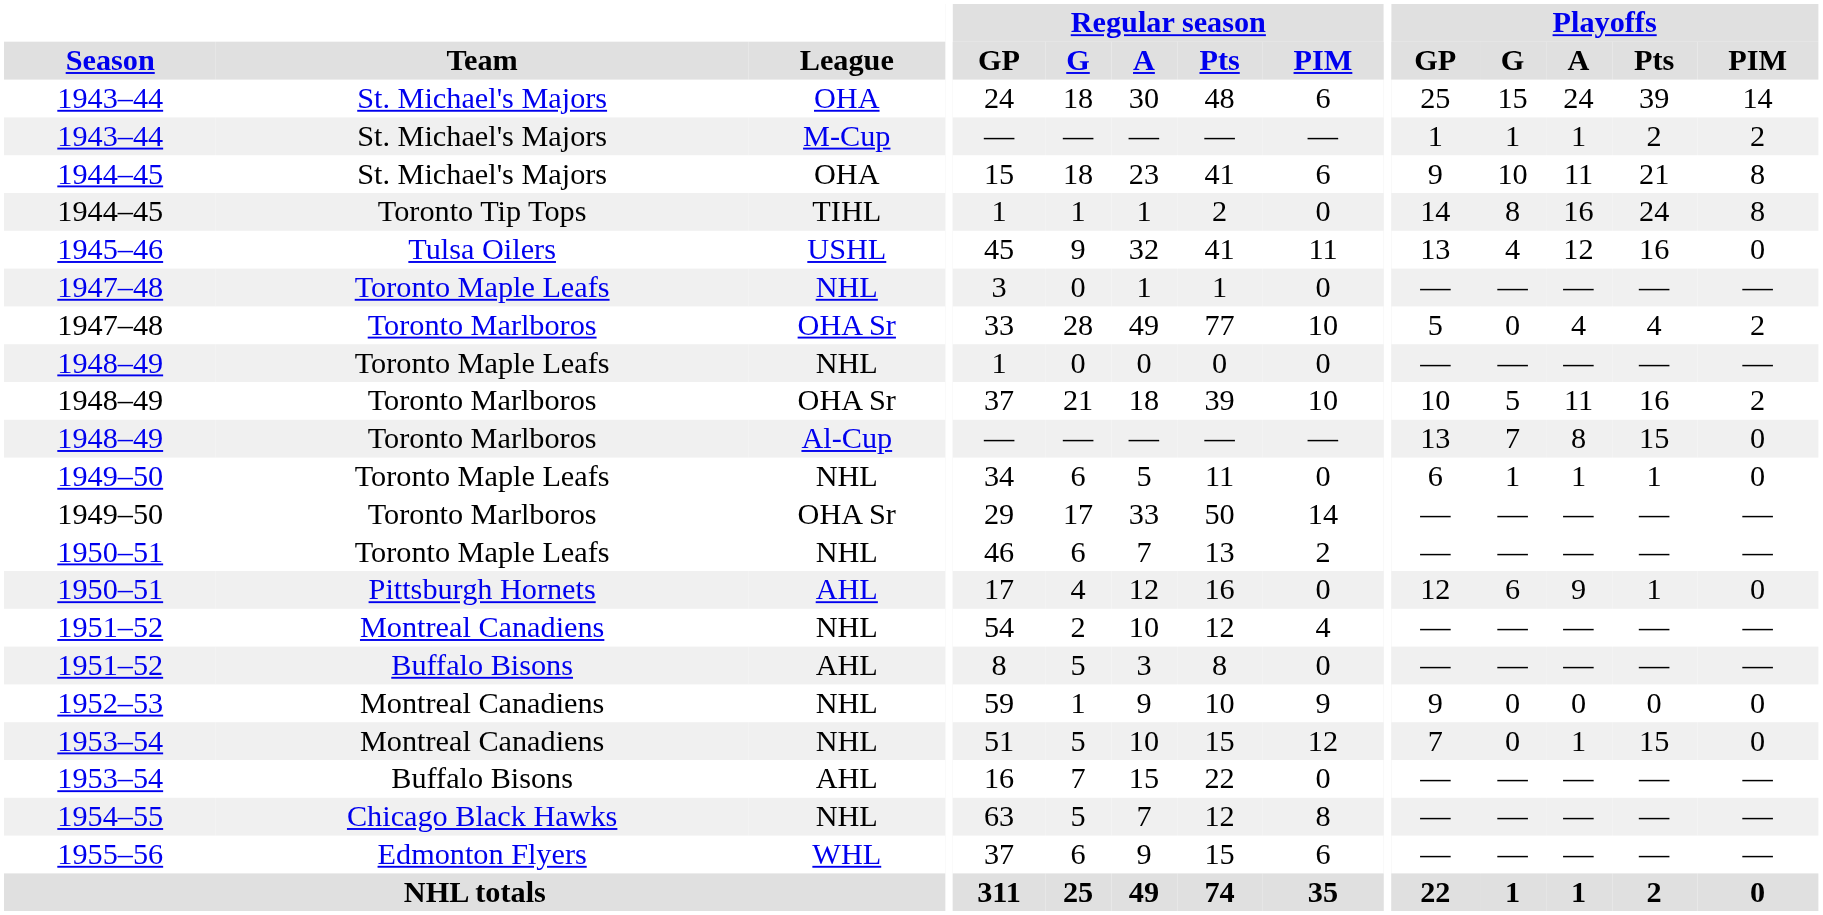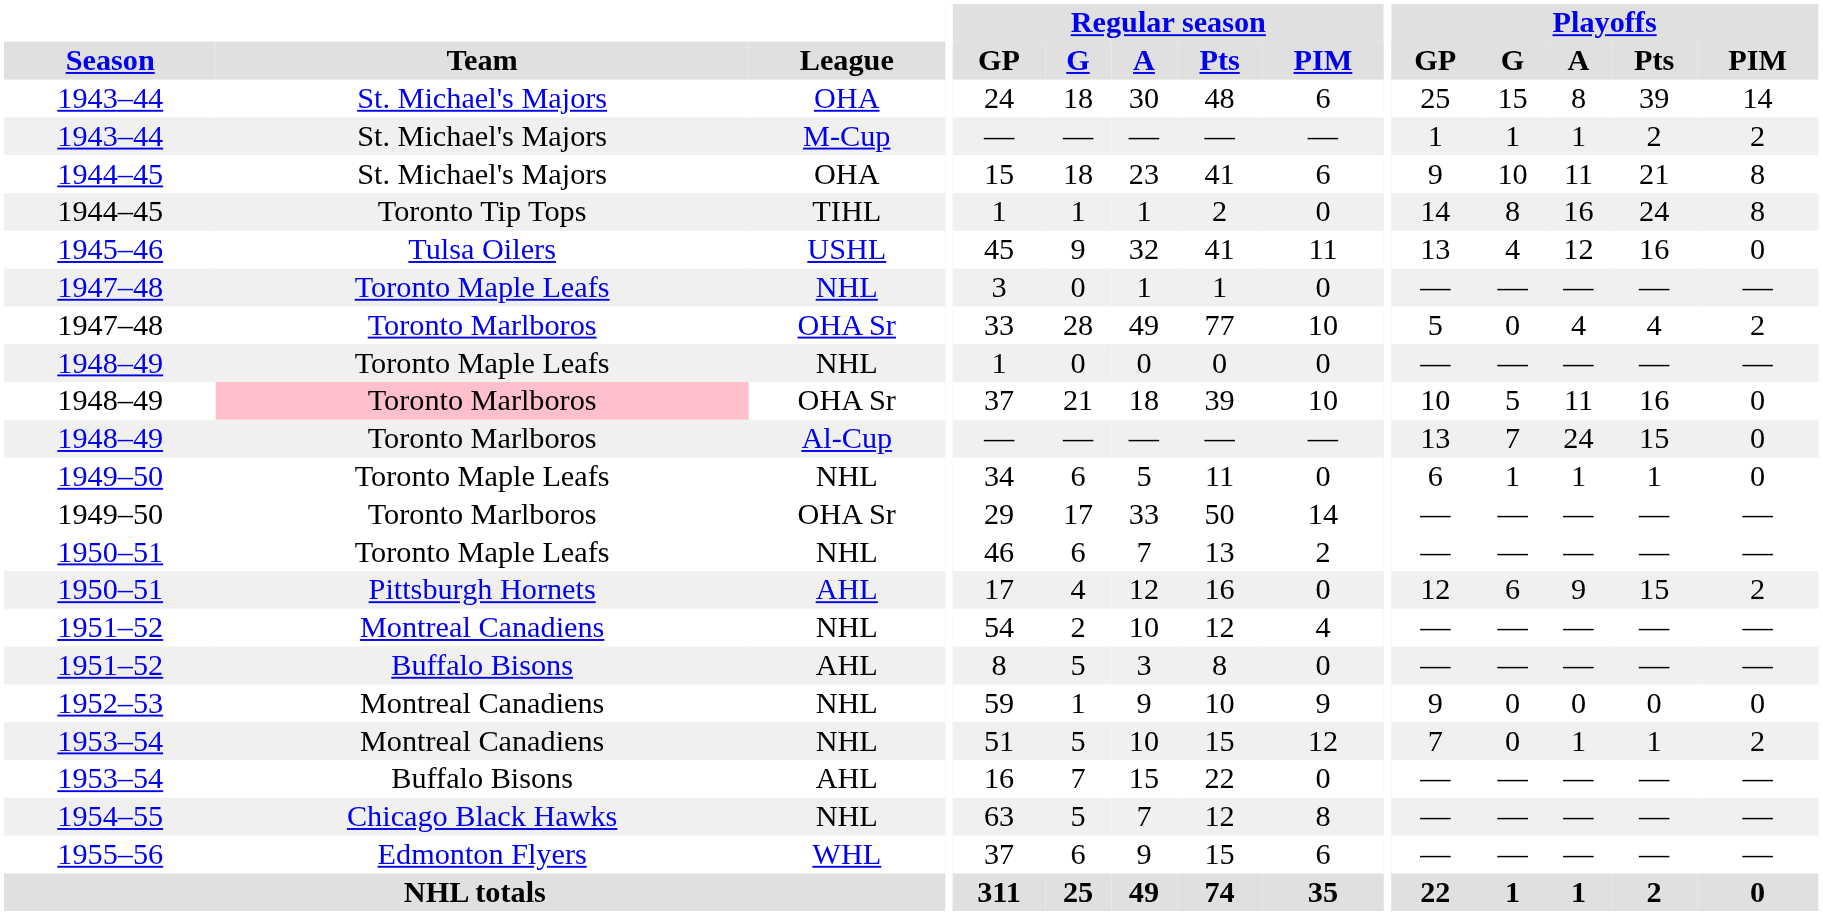 <table border="0" cellpadding="1" cellspacing="0" style="text-align:center; width:60em">
 <tr bgcolor="#e0e0e0">
 <th colspan="3" bgcolor="#ffffff"></th>
 <th rowspan="100" bgcolor="#ffffff"></th>
 <th colspan="5"><a href='#'>Regular season</a></th>
 <th rowspan="100" bgcolor="#ffffff"></th>
 <th colspan="5"><a href='#'>Playoffs</a></th>
 </tr>
 <tr bgcolor="#e0e0e0">
 <th><a href='#'>Season</a></th>
 <th>Team</th>
 <th>League</th>
 <th>GP</th>
 <th><a href='#'>G</a></th>
 <th><a href='#'>A</a></th>
 <th><a href='#'>Pts</a></th>
 <th><a href='#'>PIM</a></th>
 <th>GP</th>
 <th>G</th>
 <th>A</th>
 <th>Pts</th>
 <th>PIM</th>
 </tr>
 <tr>
 <td><a href='#'>1943–44</a></td>
 <td><a href='#'>St. Michael's Majors</a></td>
 <td><a href='#'>OHA</a></td>
 <td>24</td>
 <td>18</td>
 <td>30</td>
 <td>48</td>
 <td>6</td>
 <td>25</td>
 <td>15</td>
-<td>24</td>
+<td>8</td>
 <td>39</td>
 <td>14</td>
 </tr>
 <tr bgcolor="#f0f0f0">
 <td><a href='#'>1943–44</a></td>
 <td>St. Michael's Majors</td>
 <td><a href='#'>M-Cup</a></td>
 <td>—</td>
 <td>—</td>
 <td>—</td>
 <td>—</td>
 <td>—</td>
 <td>1</td>
 <td>1</td>
 <td>1</td>
 <td>2</td>
 <td>2</td>
 </tr>
 <tr>
 <td><a href='#'>1944–45</a></td>
 <td>St. Michael's Majors</td>
 <td>OHA</td>
 <td>15</td>
 <td>18</td>
 <td>23</td>
 <td>41</td>
 <td>6</td>
 <td>9</td>
 <td>10</td>
 <td>11</td>
 <td>21</td>
 <td>8</td>
 </tr>
 <tr bgcolor="#f0f0f0">
 <td>1944–45</td>
 <td>Toronto Tip Tops</td>
 <td>TIHL</td>
 <td>1</td>
 <td>1</td>
 <td>1</td>
 <td>2</td>
 <td>0</td>
 <td>14</td>
 <td>8</td>
 <td>16</td>
 <td>24</td>
 <td>8</td>
 </tr>
 <tr>
 <td><a href='#'>1945–46</a></td>
 <td><a href='#'>Tulsa Oilers</a></td>
 <td><a href='#'>USHL</a></td>
 <td>45</td>
 <td>9</td>
 <td>32</td>
 <td>41</td>
 <td>11</td>
 <td>13</td>
 <td>4</td>
 <td>12</td>
 <td>16</td>
 <td>0</td>
 </tr>
 <tr bgcolor="#f0f0f0">
 <td><a href='#'>1947–48</a></td>
 <td><a href='#'>Toronto Maple Leafs</a></td>
 <td><a href='#'>NHL</a></td>
 <td>3</td>
 <td>0</td>
 <td>1</td>
 <td>1</td>
 <td>0</td>
 <td>—</td>
 <td>—</td>
 <td>—</td>
 <td>—</td>
 <td>—</td>
 </tr>
 <tr>
 <td>1947–48</td>
 <td><a href='#'>Toronto Marlboros</a></td>
 <td><a href='#'>OHA Sr</a></td>
 <td>33</td>
 <td>28</td>
 <td>49</td>
 <td>77</td>
 <td>10</td>
 <td>5</td>
 <td>0</td>
 <td>4</td>
 <td>4</td>
 <td>2</td>
 </tr>
 <tr bgcolor="#f0f0f0">
 <td><a href='#'>1948–49</a></td>
 <td>Toronto Maple Leafs</td>
 <td>NHL</td>
 <td>1</td>
 <td>0</td>
 <td>0</td>
 <td>0</td>
 <td>0</td>
 <td>—</td>
 <td>—</td>
 <td>—</td>
 <td>—</td>
 <td>—</td>
 </tr>
 <tr>
 <td>1948–49</td>
-<td>Toronto Marlboros</td>
+<td style="background: pink;">Toronto Marlboros</td>
 <td>OHA Sr</td>
 <td>37</td>
 <td>21</td>
 <td>18</td>
 <td>39</td>
 <td>10</td>
 <td>10</td>
 <td>5</td>
 <td>11</td>
 <td>16</td>
-<td>2</td>
+<td>0</td>
 </tr>
 <tr bgcolor="#f0f0f0">
 <td><a href='#'>1948–49</a></td>
 <td>Toronto Marlboros</td>
 <td><a href='#'>Al-Cup</a></td>
 <td>—</td>
 <td>—</td>
 <td>—</td>
 <td>—</td>
 <td>—</td>
 <td>13</td>
 <td>7</td>
-<td>8</td>
+<td>24</td>
 <td>15</td>
 <td>0</td>
 </tr>
 <tr>
 <td><a href='#'>1949–50</a></td>
 <td>Toronto Maple Leafs</td>
 <td>NHL</td>
 <td>34</td>
 <td>6</td>
 <td>5</td>
 <td>11</td>
 <td>0</td>
 <td>6</td>
 <td>1</td>
 <td>1</td>
 <td>1</td>
 <td>0</td>
 </tr>
 <tr>
 <td>1949–50</td>
 <td>Toronto Marlboros</td>
 <td>OHA Sr</td>
 <td>29</td>
 <td>17</td>
 <td>33</td>
 <td>50</td>
 <td>14</td>
 <td>—</td>
 <td>—</td>
 <td>—</td>
 <td>—</td>
 <td>—</td>
 </tr>
 <tr>
 <td><a href='#'>1950–51</a></td>
 <td>Toronto Maple Leafs</td>
 <td>NHL</td>
 <td>46</td>
 <td>6</td>
 <td>7</td>
 <td>13</td>
 <td>2</td>
 <td>—</td>
 <td>—</td>
 <td>—</td>
 <td>—</td>
 <td>—</td>
 </tr>
 <tr bgcolor="#f0f0f0">
 <td><a href='#'>1950–51</a></td>
 <td><a href='#'>Pittsburgh Hornets</a></td>
 <td><a href='#'>AHL</a></td>
 <td>17</td>
 <td>4</td>
 <td>12</td>
 <td>16</td>
 <td>0</td>
 <td>12</td>
 <td>6</td>
 <td>9</td>
-<td>1</td>
-<td>0</td>
+<td>15</td>
+<td>2</td>
 </tr>
 <tr>
 <td><a href='#'>1951–52</a></td>
 <td><a href='#'>Montreal Canadiens</a></td>
 <td>NHL</td>
 <td>54</td>
 <td>2</td>
 <td>10</td>
 <td>12</td>
 <td>4</td>
 <td>—</td>
 <td>—</td>
 <td>—</td>
 <td>—</td>
 <td>—</td>
 </tr>
 <tr bgcolor="#f0f0f0">
 <td><a href='#'>1951–52</a></td>
 <td><a href='#'>Buffalo Bisons</a></td>
 <td>AHL</td>
 <td>8</td>
 <td>5</td>
 <td>3</td>
 <td>8</td>
 <td>0</td>
 <td>—</td>
 <td>—</td>
 <td>—</td>
 <td>—</td>
 <td>—</td>
 </tr>
 <tr>
 <td><a href='#'>1952–53</a></td>
 <td>Montreal Canadiens</td>
 <td>NHL</td>
 <td>59</td>
 <td>1</td>
 <td>9</td>
 <td>10</td>
 <td>9</td>
 <td>9</td>
 <td>0</td>
 <td>0</td>
 <td>0</td>
 <td>0</td>
 </tr>
 <tr bgcolor="#f0f0f0">
 <td><a href='#'>1953–54</a></td>
 <td>Montreal Canadiens</td>
 <td>NHL</td>
 <td>51</td>
 <td>5</td>
 <td>10</td>
 <td>15</td>
 <td>12</td>
 <td>7</td>
 <td>0</td>
 <td>1</td>
-<td>15</td>
-<td>0</td>
+<td>1</td>
+<td>2</td>
 </tr>
 <tr>
 <td><a href='#'>1953–54</a></td>
 <td>Buffalo Bisons</td>
 <td>AHL</td>
 <td>16</td>
 <td>7</td>
 <td>15</td>
 <td>22</td>
 <td>0</td>
 <td>—</td>
 <td>—</td>
 <td>—</td>
 <td>—</td>
 <td>—</td>
 </tr>
 <tr bgcolor="#f0f0f0">
 <td><a href='#'>1954–55</a></td>
 <td><a href='#'>Chicago Black Hawks</a></td>
 <td>NHL</td>
 <td>63</td>
 <td>5</td>
 <td>7</td>
 <td>12</td>
 <td>8</td>
 <td>—</td>
 <td>—</td>
 <td>—</td>
 <td>—</td>
 <td>—</td>
 </tr>
 <tr>
 <td><a href='#'>1955–56</a></td>
 <td><a href='#'>Edmonton Flyers</a></td>
 <td><a href='#'>WHL</a></td>
 <td>37</td>
 <td>6</td>
 <td>9</td>
 <td>15</td>
 <td>6</td>
 <td>—</td>
 <td>—</td>
 <td>—</td>
 <td>—</td>
 <td>—</td>
 </tr>
 <tr bgcolor="#e0e0e0">
 <th colspan="3">NHL totals</th>
 <th>311</th>
 <th>25</th>
 <th>49</th>
 <th>74</th>
 <th>35</th>
 <th>22</th>
 <th>1</th>
 <th>1</th>
 <th>2</th>
 <th>0</th>
 </tr>
 </table>
